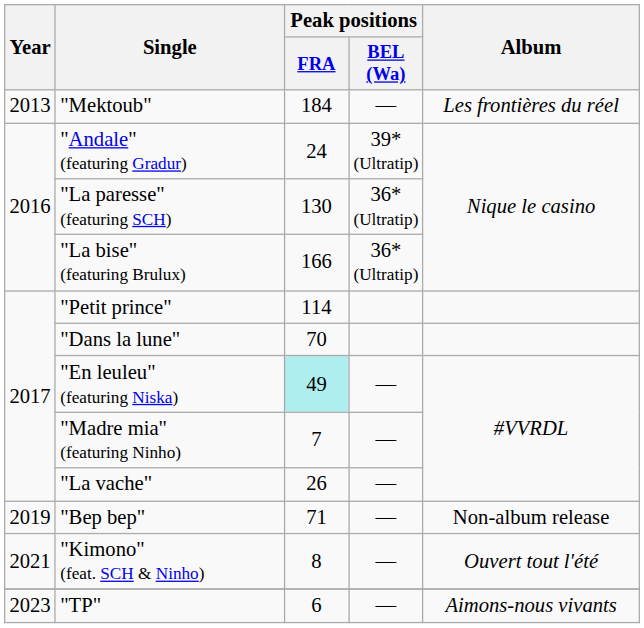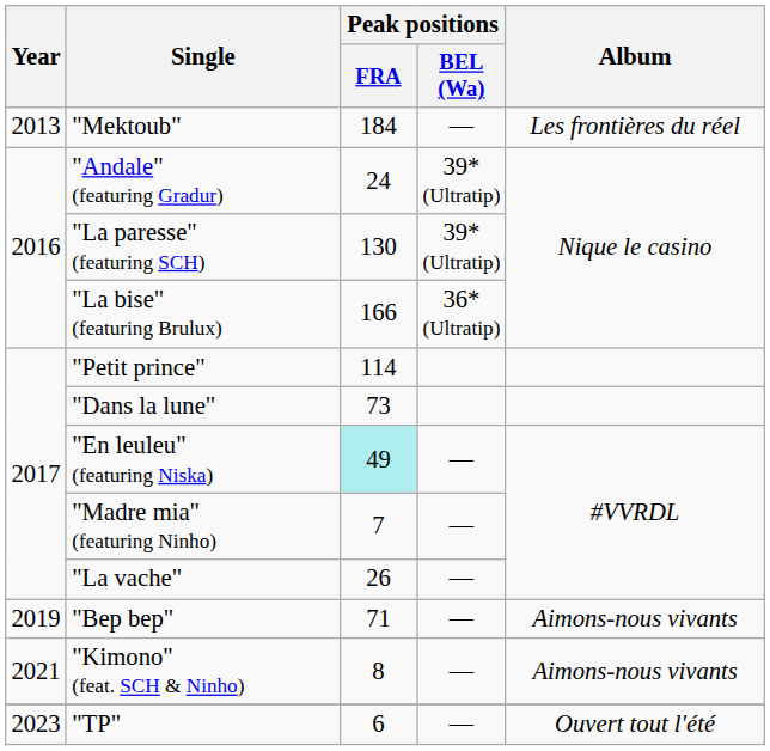 <table class="wikitable">
 <tr>
 <th align="center" rowspan="2" width="10">Year</th>
 <th align="center" rowspan="2" width="170">Single</th>
 <th align="center" colspan="2" width="20">Peak positions</th>
 <th align="center" rowspan="2" width="160">Album</th>
 </tr>
 <tr>
 <th scope="col" style="width:3em;font-size:90%;"><a href='#'>FRA</a><br></th>
 <th scope="col" style="width:3em;font-size:90%;"><a href='#'>BEL <br>(Wa)</a><br></th>
 </tr>
 <tr>
 <td style="text-align:center;">2013</td>
 <td>"Mektoub"</td>
 <td style="text-align:center;">184</td>
 <td style="text-align:center;">—</td>
 <td style="text-align:center;"><em>Les frontières du réel</em></td>
 </tr>
 <tr>
 <td style="text-align:center;" rowspan="3">2016</td>
 <td>"<a href='#'>Andale</a>"<br><small>(featuring <a href='#'>Gradur</a>)</small></td>
 <td style="text-align:center;">24</td>
 <td style="text-align:center;">39*<br><small>(Ultratip)</small></td>
 <td style="text-align:center;" rowspan="3"><em>Nique le casino</em></td>
 </tr>
 <tr>
 <td>"La paresse"<br><small>(featuring <a href='#'>SCH</a>)</small></td>
 <td style="text-align:center;">130</td>
-<td style="text-align:center;">36*<br><small>(Ultratip)</small></td>
+<td style="text-align:center;">39*<br><small>(Ultratip)</small></td>
 </tr>
 <tr>
 <td>"La bise"<br><small>(featuring Brulux)</small></td>
 <td style="text-align:center;">166</td>
 <td style="text-align:center;">36*<br><small>(Ultratip)</small></td>
 </tr>
 <tr>
 <td style="text-align:center;" rowspan="5">2017</td>
 <td>"Petit prince"</td>
 <td style="text-align:center;">114</td>
 <td style="text-align:center;"></td>
 <td style="text-align:center;"></td>
 </tr>
 <tr>
 <td>"Dans la lune"</td>
-<td style="text-align:center;">70</td>
+<td style="text-align:center;">73</td>
 <td style="text-align:center;"></td>
 <td style="text-align:center;"></td>
 </tr>
 <tr>
 <td>"En leuleu"<br><small>(featuring <a href='#'>Niska</a>)</small></td>
 <td style="background: paleturquoise; text-align:center;">49</td>
 <td style="text-align:center;">—</td>
 <td style="text-align:center;" rowspan="3"><em>#VVRDL</em></td>
 </tr>
 <tr>
 <td>"Madre mia"<br><small>(featuring Ninho)</small></td>
 <td style="text-align:center;">7</td>
 <td style="text-align:center;">—</td>
 </tr>
 <tr>
 <td>"La vache"</td>
 <td style="text-align:center;">26</td>
 <td style="text-align:center;">—</td>
 </tr>
 <tr>
 <td style="text-align:center;">2019</td>
 <td>"Bep bep"</td>
 <td style="text-align:center;">71</td>
 <td style="text-align:center;">—</td>
-<td style="text-align:center;">Non-album release</td>
+<td style="text-align:center;"><em>Aimons-nous vivants</em></td>
 </tr>
 <tr>
 <td style="text-align:center;">2021</td>
 <td>"Kimono"<br><small>(feat. <a href='#'>SCH</a> & <a href='#'>Ninho</a>)</small></td>
 <td style="text-align:center;">8</td>
 <td style="text-align:center;">—</td>
-<td style="text-align:center;"><em>Ouvert tout l'été</em></td>
+<td style="text-align:center;"><em>Aimons-nous vivants</em></td>
 </tr>
 <tr>
 </tr>
 <tr>
 <td style="text-align:center;">2023</td>
 <td>"TP"</td>
 <td style="text-align:center;">6</td>
 <td style="text-align:center;">—</td>
-<td style="text-align:center;"><em>Aimons-nous vivants</em></td>
+<td style="text-align:center;"><em>Ouvert tout l'été</em></td>
 </tr>
 </table>
